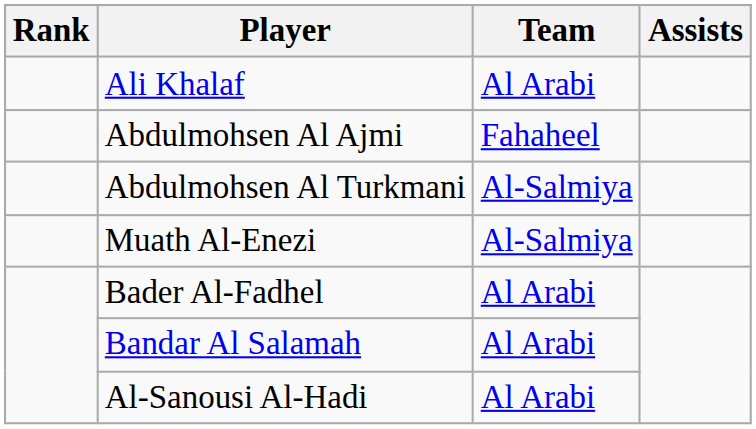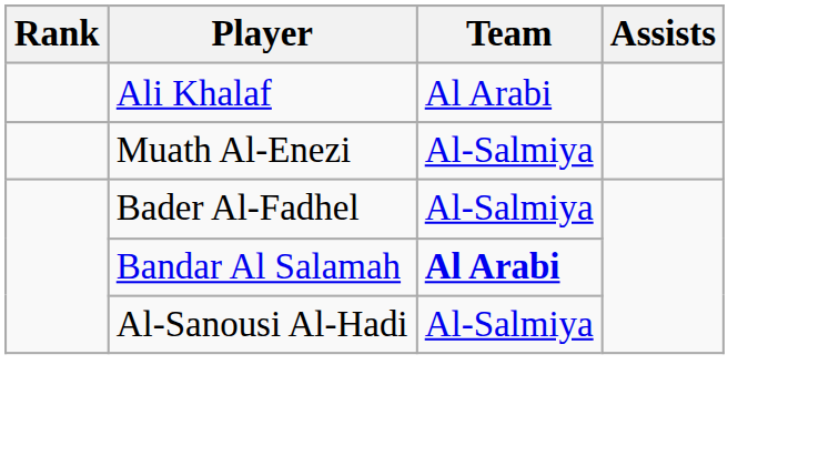 <table Class="wikitable">
 <tr>
 <th>Rank</th>
 <th>Player</th>
 <th>Team</th>
 <th>Assists</th>
 </tr>
 <tr>
 <td rowspan="1"></td>
 <td> <a href='#'>Ali Khalaf</a></td>
 <td><a href='#'>Al Arabi</a></td>
 <td rowspan="1"></td>
 </tr>
 <tr>
 <td rowspan="1"></td>
-<td> Abdulmohsen Al Ajmi</td>
-<td><a href='#'>Fahaheel</a></td>
-<td rowspan="1"></td>
-</tr>
-<tr>
-<td rowspan="1"></td>
-<td> Abdulmohsen Al Turkmani</td>
-<td><a href='#'>Al-Salmiya</a></td>
-<td rowspan="1"></td>
-</tr>
-<tr>
-<td rowspan="1"></td>
 <td> Muath Al-Enezi</td>
 <td><a href='#'>Al-Salmiya</a></td>
 <td rowspan="1"></td>
 </tr>
 <tr>
 <td rowspan="3"></td>
 <td> Bader Al-Fadhel</td>
-<td><a href='#'>Al Arabi</a></td>
+<td><a href='#'>Al-Salmiya</a></td>
 <td rowspan="3"></td>
 </tr>
 <tr>
 <td> <a href='#'>Bandar Al Salamah</a></td>
-<td><a href='#'>Al Arabi</a></td>
+<td><strong><a href='#'>Al Arabi</a></strong></td>
 </tr>
 <tr>
 <td> Al-Sanousi Al-Hadi</td>
-<td><a href='#'>Al Arabi</a></td>
+<td><a href='#'>Al-Salmiya</a></td>
 </tr>
 </table>
